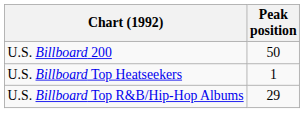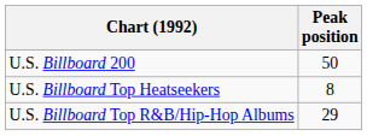 <table class="wikitable sortable">
 <tr>
 <th align="left">Chart (1992)</th>
 <th align="left">Peak <br>position</th>
 </tr>
 <tr>
 <td align="left">U.S. <a href='#'><em>Billboard</em> 200</a></td>
 <td align="center">50</td>
 </tr>
 <tr>
 <td align="left">U.S. <a href='#'><em>Billboard</em> Top Heatseekers</a></td>
-<td align="center">1</td>
+<td align="center">8</td>
 </tr>
 <tr>
 <td align="left">U.S. <a href='#'><em>Billboard</em> Top R&B/Hip-Hop Albums</a></td>
 <td align="center">29</td>
 </tr>
 </table>
